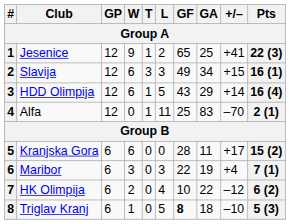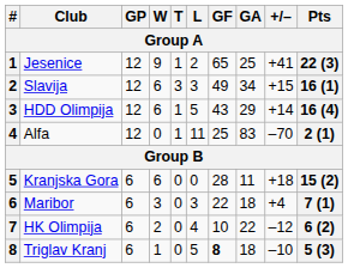 <table class="wikitable">
 <tr>
 <th>#</th>
 <th>Club</th>
 <th>GP</th>
 <th>W</th>
 <th>T</th>
 <th>L</th>
 <th>GF</th>
 <th>GA</th>
 <th>+/–</th>
 <th>Pts</th>
 </tr>
 <tr>
 <th colspan="10">Group A</th>
 </tr>
 <tr>
 <th>1</th>
 <td><a href='#'>Jesenice</a></td>
 <td>12</td>
 <td>9</td>
 <td>1</td>
 <td>2</td>
 <td>65</td>
 <td>25</td>
 <td>+41</td>
 <th>22 (3)</th>
 </tr>
 <tr>
 <th>2</th>
 <td><a href='#'>Slavija</a></td>
 <td>12</td>
 <td>6</td>
 <td>3</td>
 <td>3</td>
 <td>49</td>
 <td>34</td>
 <td>+15</td>
 <th>16 (1)</th>
 </tr>
 <tr>
 <th>3</th>
 <td><a href='#'>HDD Olimpija</a></td>
 <td>12</td>
 <td>6</td>
 <td>1</td>
 <td>5</td>
 <td>43</td>
 <td>29</td>
 <td>+14</td>
 <th>16 (4)</th>
 </tr>
 <tr>
 <th>4</th>
 <td>Alfa</td>
 <td>12</td>
 <td>0</td>
 <td>1</td>
 <td>11</td>
 <td>25</td>
 <td>83</td>
 <td>–70</td>
 <th>2 (1)</th>
 </tr>
 <tr>
 <th colspan="10">Group B</th>
 </tr>
 <tr>
 <th>5</th>
 <td><a href='#'>Kranjska Gora</a></td>
 <td>6</td>
 <td>6</td>
 <td>0</td>
 <td>0</td>
 <td>28</td>
 <td>11</td>
-<td>+17</td>
+<td>+18</td>
 <th>15 (2)</th>
 </tr>
 <tr>
 <th>6</th>
 <td><a href='#'>Maribor</a></td>
 <td>6</td>
 <td>3</td>
 <td>0</td>
 <td>3</td>
 <td>22</td>
-<td>19</td>
+<td>18</td>
 <td>+4</td>
 <th>7 (1)</th>
 </tr>
 <tr>
 <th>7</th>
 <td><a href='#'>HK Olimpija</a></td>
 <td>6</td>
 <td>2</td>
 <td>0</td>
 <td>4</td>
 <td>10</td>
 <td>22</td>
 <td>–12</td>
 <th>6 (2)</th>
 </tr>
 <tr>
 <th>8</th>
 <td><a href='#'>Triglav Kranj</a></td>
 <td>6</td>
 <td>1</td>
 <td>0</td>
 <td>5</td>
 <td><strong>8</strong></td>
 <td>18</td>
 <td>–10</td>
 <th>5 (3)</th>
 </tr>
 </table>
